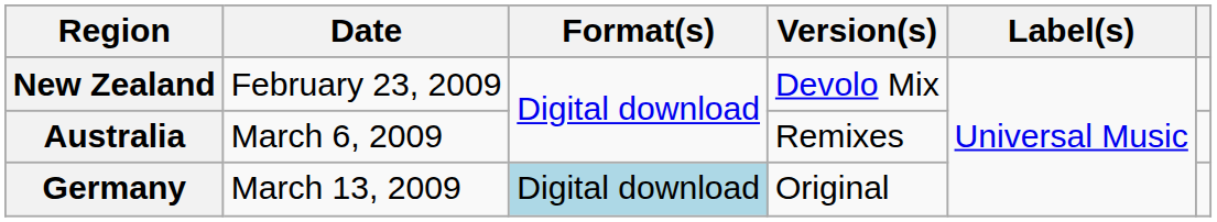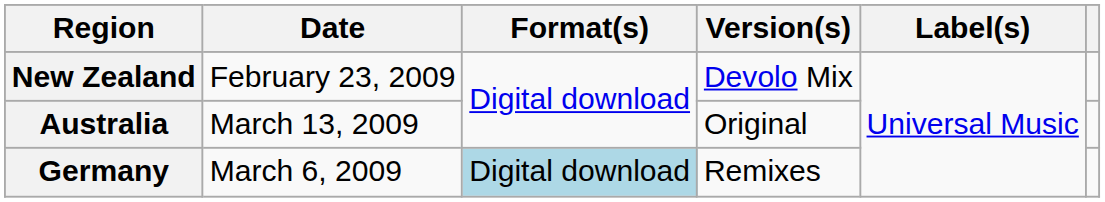 <table class="wikitable plainrowheaders">
 <tr>
 <th scope="col">Region</th>
 <th scope="col">Date</th>
 <th scope="col">Format(s)</th>
 <th scope="col">Version(s)</th>
 <th scope="col">Label(s)</th>
 <th scope="col"></th>
 </tr>
 <tr>
 <th scope="row">New Zealand</th>
 <td>February 23, 2009</td>
 <td rowspan="2"><a href='#'>Digital download</a></td>
 <td><a href='#'>Devolo</a> Mix</td>
 <td rowspan="3"><a href='#'>Universal Music</a></td>
 <td style="text-align:center;"></td>
 </tr>
 <tr>
 <th scope="row">Australia</th>
-<td>March 6, 2009</td>
-<td>Remixes</td>
+<td>March 13, 2009</td>
+<td>Original</td>
 <td style="text-align:center;"></td>
 </tr>
 <tr>
 <th scope="row">Germany</th>
-<td>March 13, 2009</td>
+<td>March 6, 2009</td>
 <td style="background: lightblue;">Digital download </td>
-<td>Original</td>
+<td>Remixes</td>
 <td style="text-align:center;"></td>
 </tr>
 </table>
